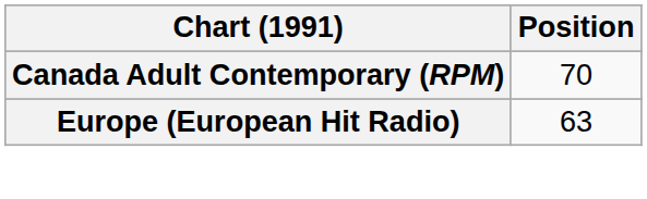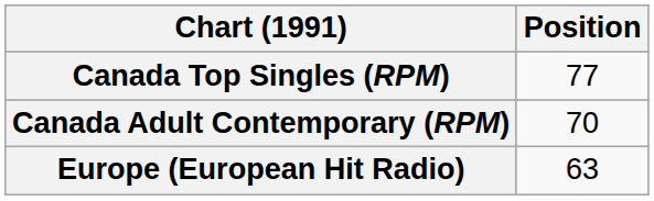 <table class="wikitable plainrowheaders" style="text-align:center">
 <tr>
 <th>Chart (1991)</th>
 <th>Position</th>
+</tr>
+<tr>
+<th scope="row">Canada Top Singles (<em>RPM</em>)</th>
+<td>77</td>
 </tr>
 <tr>
 <th scope="row">Canada Adult Contemporary (<em>RPM</em>)</th>
 <td>70</td>
 </tr>
 <tr>
 <th scope="row">Europe (European Hit Radio)</th>
 <td>63</td>
 </tr>
 </table>
